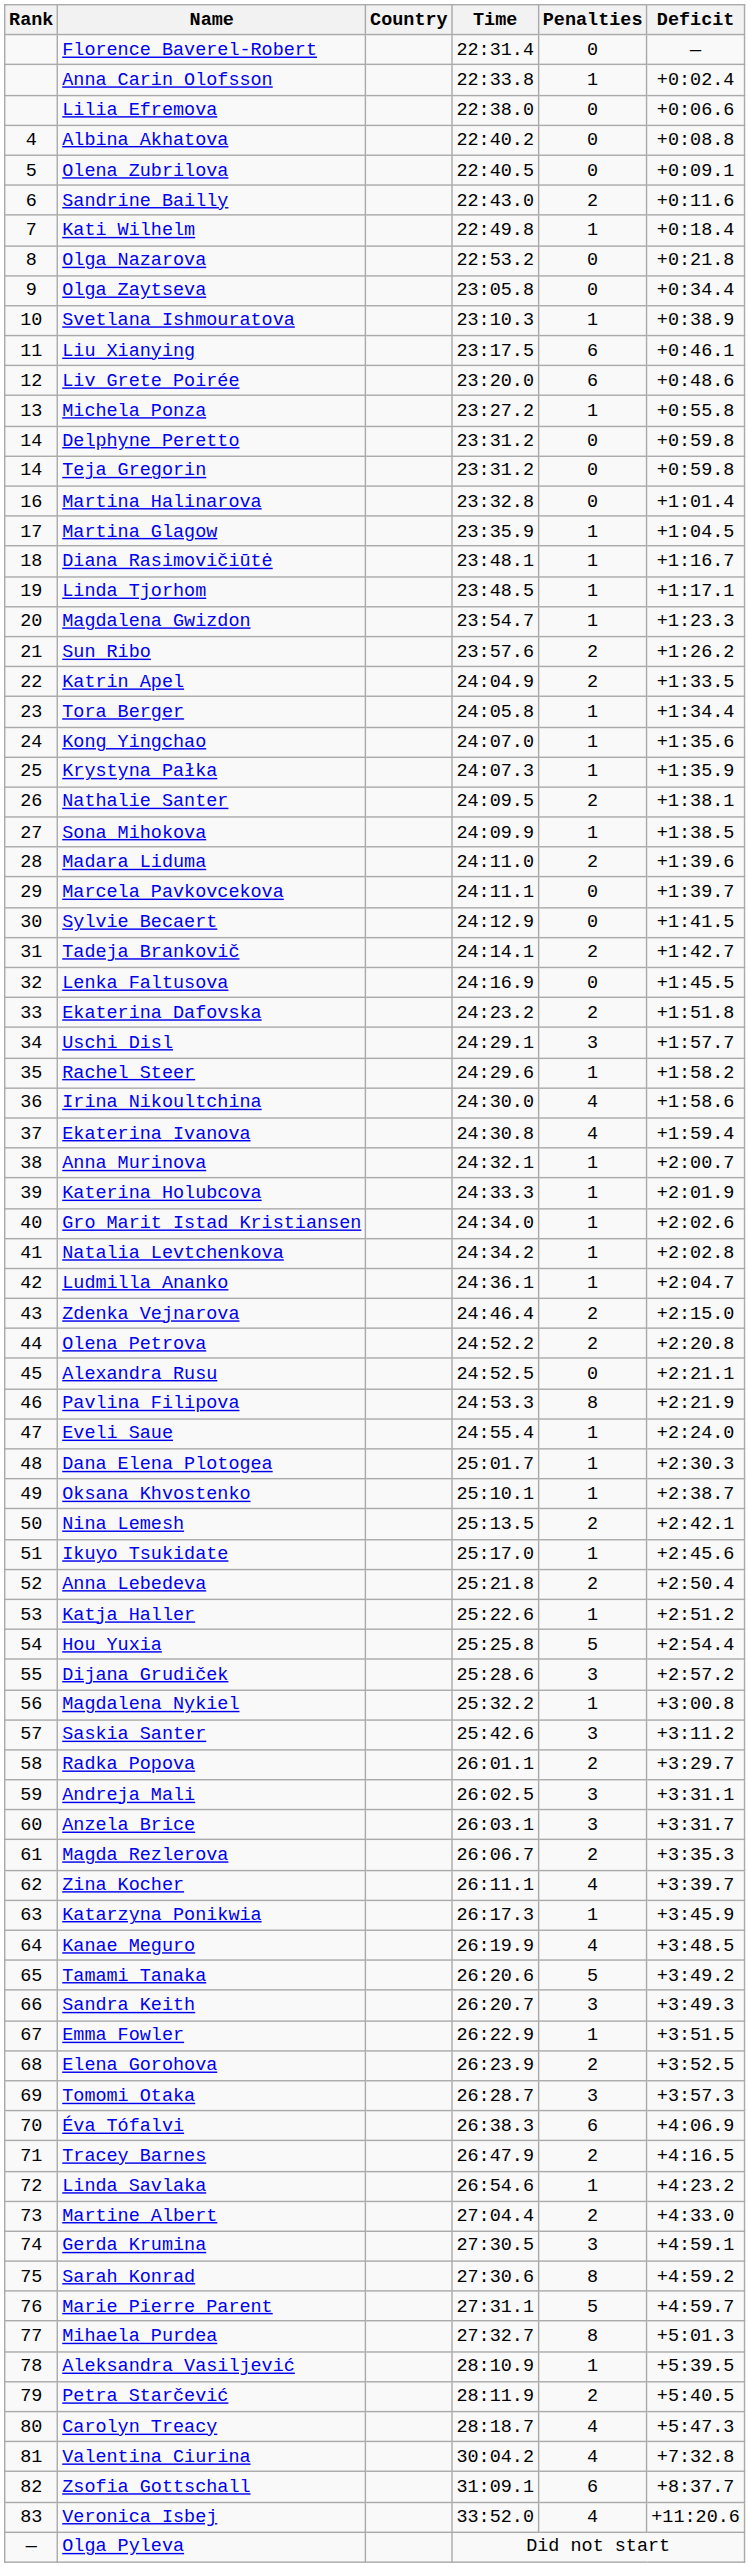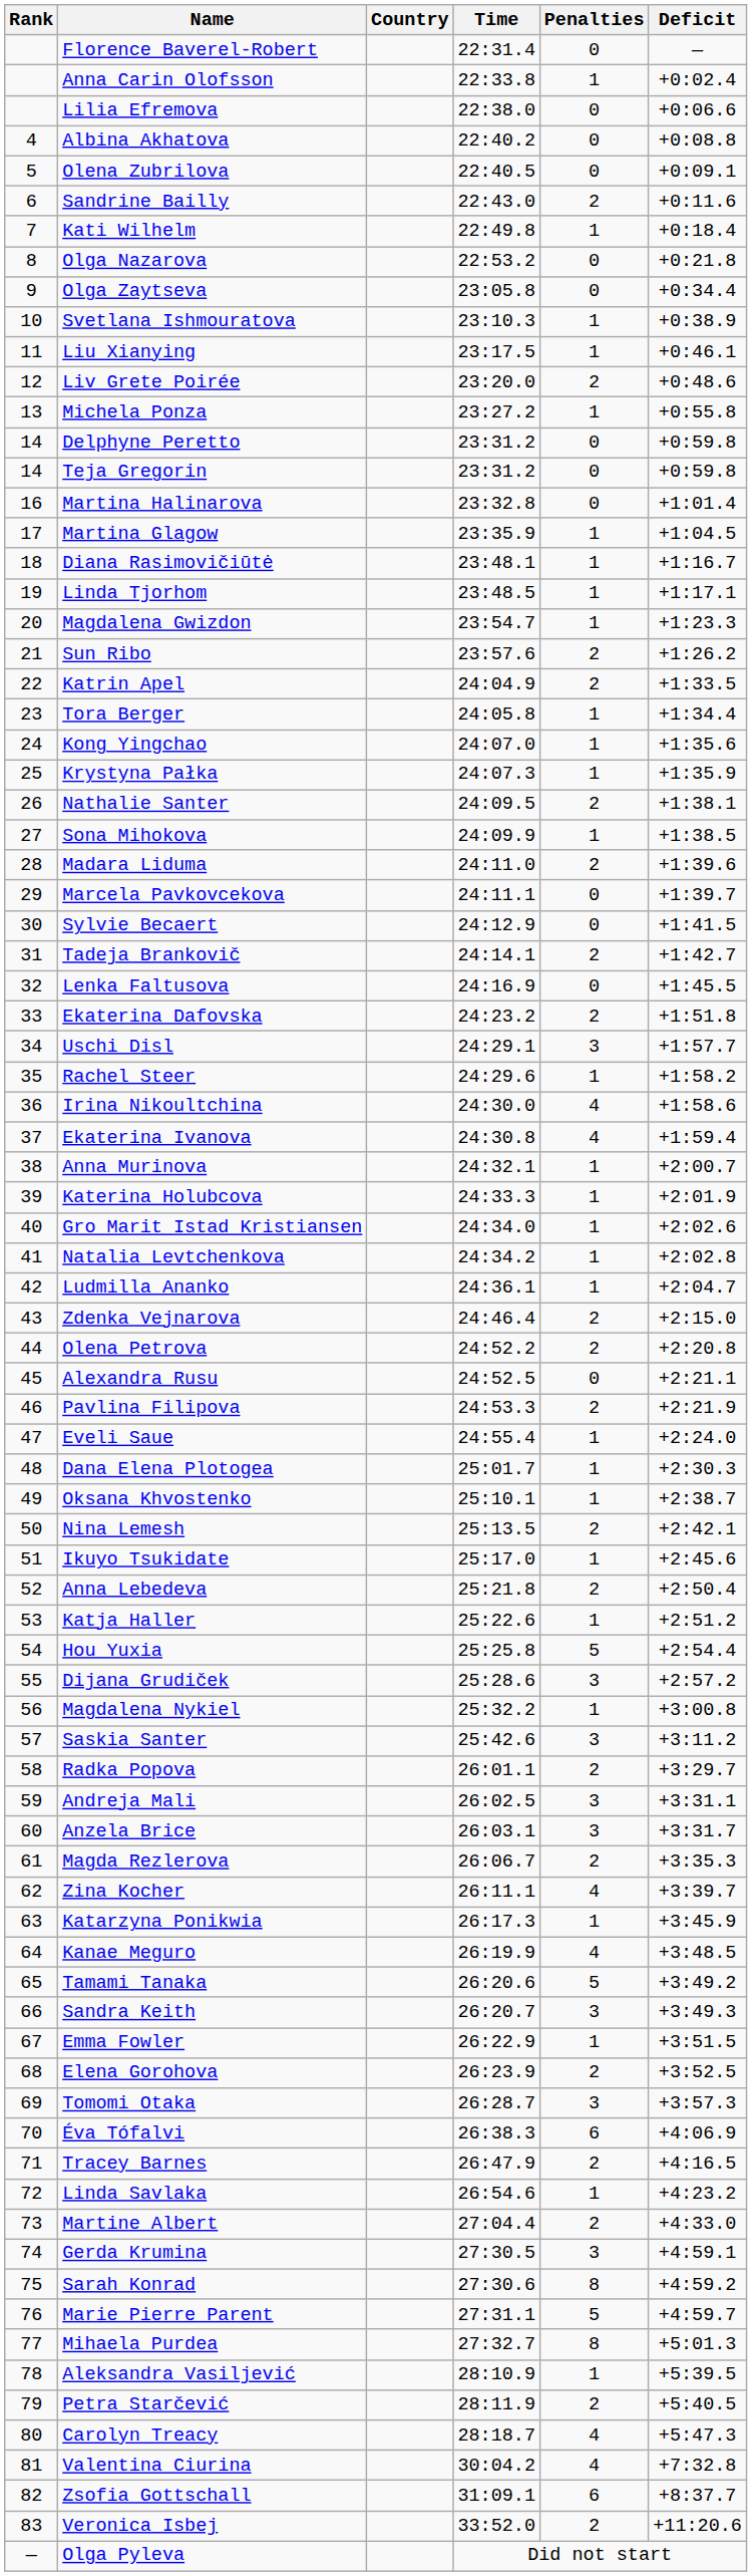 <table class="wikitable sortable" style="text-align:center">
 <tr>
 <th>Rank</th>
 <th>Name</th>
 <th>Country</th>
 <th>Time</th>
 <th>Penalties</th>
 <th>Deficit</th>
 </tr>
 <tr>
 <td></td>
 <td align=left><a href='#'>Florence Baverel-Robert</a></td>
 <td align=left></td>
 <td>22:31.4</td>
 <td>0</td>
 <td>—</td>
 </tr>
 <tr>
 <td></td>
 <td align=left><a href='#'>Anna Carin Olofsson</a></td>
 <td align=left></td>
 <td>22:33.8</td>
 <td>1</td>
 <td>+0:02.4</td>
 </tr>
 <tr>
 <td></td>
 <td align=left><a href='#'>Lilia Efremova</a></td>
 <td align=left></td>
 <td>22:38.0</td>
 <td>0</td>
 <td>+0:06.6</td>
 </tr>
 <tr>
 <td>4</td>
 <td align=left><a href='#'>Albina Akhatova</a></td>
 <td align=left></td>
 <td>22:40.2</td>
 <td>0</td>
 <td>+0:08.8</td>
 </tr>
 <tr>
 <td>5</td>
 <td align=left><a href='#'>Olena Zubrilova</a></td>
 <td align=left></td>
 <td>22:40.5</td>
 <td>0</td>
 <td>+0:09.1</td>
 </tr>
 <tr>
 <td>6</td>
 <td align=left><a href='#'>Sandrine Bailly</a></td>
 <td align=left></td>
 <td>22:43.0</td>
 <td>2</td>
 <td>+0:11.6</td>
 </tr>
 <tr>
 <td>7</td>
 <td align=left><a href='#'>Kati Wilhelm</a></td>
 <td align=left></td>
 <td>22:49.8</td>
 <td>1</td>
 <td>+0:18.4</td>
 </tr>
 <tr>
 <td>8</td>
 <td align=left><a href='#'>Olga Nazarova</a></td>
 <td align=left></td>
 <td>22:53.2</td>
 <td>0</td>
 <td>+0:21.8</td>
 </tr>
 <tr>
 <td>9</td>
 <td align=left><a href='#'>Olga Zaytseva</a></td>
 <td align=left></td>
 <td>23:05.8</td>
 <td>0</td>
 <td>+0:34.4</td>
 </tr>
 <tr>
 <td>10</td>
 <td align=left><a href='#'>Svetlana Ishmouratova</a></td>
 <td align=left></td>
 <td>23:10.3</td>
 <td>1</td>
 <td>+0:38.9</td>
 </tr>
 <tr>
 <td>11</td>
 <td align=left><a href='#'>Liu Xianying</a></td>
 <td align=left></td>
 <td>23:17.5</td>
-<td>6</td>
+<td>1</td>
 <td>+0:46.1</td>
 </tr>
 <tr>
 <td>12</td>
 <td align=left><a href='#'>Liv Grete Poirée</a></td>
 <td align=left></td>
 <td>23:20.0</td>
-<td>6</td>
+<td>2</td>
 <td>+0:48.6</td>
 </tr>
 <tr>
 <td>13</td>
 <td align=left><a href='#'>Michela Ponza</a></td>
 <td align=left></td>
 <td>23:27.2</td>
 <td>1</td>
 <td>+0:55.8</td>
 </tr>
 <tr>
 <td>14</td>
 <td align=left><a href='#'>Delphyne Peretto</a></td>
 <td align=left></td>
 <td>23:31.2</td>
 <td>0</td>
 <td>+0:59.8</td>
 </tr>
 <tr>
 <td>14</td>
 <td align=left><a href='#'>Teja Gregorin</a></td>
 <td align=left></td>
 <td>23:31.2</td>
 <td>0</td>
 <td>+0:59.8</td>
 </tr>
 <tr>
 <td>16</td>
 <td align=left><a href='#'>Martina Halinarova</a></td>
 <td align=left></td>
 <td>23:32.8</td>
 <td>0</td>
 <td>+1:01.4</td>
 </tr>
 <tr>
 <td>17</td>
 <td align=left><a href='#'>Martina Glagow</a></td>
 <td align=left></td>
 <td>23:35.9</td>
 <td>1</td>
 <td>+1:04.5</td>
 </tr>
 <tr>
 <td>18</td>
 <td align=left><a href='#'>Diana Rasimovičiūtė</a></td>
 <td align=left></td>
 <td>23:48.1</td>
 <td>1</td>
 <td>+1:16.7</td>
 </tr>
 <tr>
 <td>19</td>
 <td align=left><a href='#'>Linda Tjorhom</a></td>
 <td align=left></td>
 <td>23:48.5</td>
 <td>1</td>
 <td>+1:17.1</td>
 </tr>
 <tr>
 <td>20</td>
 <td align=left><a href='#'>Magdalena Gwizdon</a></td>
 <td align=left></td>
 <td>23:54.7</td>
 <td>1</td>
 <td>+1:23.3</td>
 </tr>
 <tr>
 <td>21</td>
 <td align=left><a href='#'>Sun Ribo</a></td>
 <td align=left></td>
 <td>23:57.6</td>
 <td>2</td>
 <td>+1:26.2</td>
 </tr>
 <tr>
 <td>22</td>
 <td align=left><a href='#'>Katrin Apel</a></td>
 <td align=left></td>
 <td>24:04.9</td>
 <td>2</td>
 <td>+1:33.5</td>
 </tr>
 <tr>
 <td>23</td>
 <td align=left><a href='#'>Tora Berger</a></td>
 <td align=left></td>
 <td>24:05.8</td>
 <td>1</td>
 <td>+1:34.4</td>
 </tr>
 <tr>
 <td>24</td>
 <td align=left><a href='#'>Kong Yingchao</a></td>
 <td align=left></td>
 <td>24:07.0</td>
 <td>1</td>
 <td>+1:35.6</td>
 </tr>
 <tr>
 <td>25</td>
 <td align=left><a href='#'>Krystyna Pałka</a></td>
 <td align=left></td>
 <td>24:07.3</td>
 <td>1</td>
 <td>+1:35.9</td>
 </tr>
 <tr>
 <td>26</td>
 <td align=left><a href='#'>Nathalie Santer</a></td>
 <td align=left></td>
 <td>24:09.5</td>
 <td>2</td>
 <td>+1:38.1</td>
 </tr>
 <tr>
 <td>27</td>
 <td align=left><a href='#'>Sona Mihokova</a></td>
 <td align=left></td>
 <td>24:09.9</td>
 <td>1</td>
 <td>+1:38.5</td>
 </tr>
 <tr>
 <td>28</td>
 <td align=left><a href='#'>Madara Liduma</a></td>
 <td align=left></td>
 <td>24:11.0</td>
 <td>2</td>
 <td>+1:39.6</td>
 </tr>
 <tr>
 <td>29</td>
 <td align=left><a href='#'>Marcela Pavkovcekova</a></td>
 <td align=left></td>
 <td>24:11.1</td>
 <td>0</td>
 <td>+1:39.7</td>
 </tr>
 <tr>
 <td>30</td>
 <td align=left><a href='#'>Sylvie Becaert</a></td>
 <td align=left></td>
 <td>24:12.9</td>
 <td>0</td>
 <td>+1:41.5</td>
 </tr>
 <tr>
 <td>31</td>
 <td align=left><a href='#'>Tadeja Brankovič</a></td>
 <td align=left></td>
 <td>24:14.1</td>
 <td>2</td>
 <td>+1:42.7</td>
 </tr>
 <tr>
 <td>32</td>
 <td align=left><a href='#'>Lenka Faltusova</a></td>
 <td align=left></td>
 <td>24:16.9</td>
 <td>0</td>
 <td>+1:45.5</td>
 </tr>
 <tr>
 <td>33</td>
 <td align=left><a href='#'>Ekaterina Dafovska</a></td>
 <td align=left></td>
 <td>24:23.2</td>
 <td>2</td>
 <td>+1:51.8</td>
 </tr>
 <tr>
 <td>34</td>
 <td align=left><a href='#'>Uschi Disl</a></td>
 <td align=left></td>
 <td>24:29.1</td>
 <td>3</td>
 <td>+1:57.7</td>
 </tr>
 <tr>
 <td>35</td>
 <td align=left><a href='#'>Rachel Steer</a></td>
 <td align=left></td>
 <td>24:29.6</td>
 <td>1</td>
 <td>+1:58.2</td>
 </tr>
 <tr>
 <td>36</td>
 <td align=left><a href='#'>Irina Nikoultchina</a></td>
 <td align=left></td>
 <td>24:30.0</td>
 <td>4</td>
 <td>+1:58.6</td>
 </tr>
 <tr>
 <td>37</td>
 <td align=left><a href='#'>Ekaterina Ivanova</a></td>
 <td align=left></td>
 <td>24:30.8</td>
 <td>4</td>
 <td>+1:59.4</td>
 </tr>
 <tr>
 <td>38</td>
 <td align=left><a href='#'>Anna Murinova</a></td>
 <td align=left></td>
 <td>24:32.1</td>
 <td>1</td>
 <td>+2:00.7</td>
 </tr>
 <tr>
 <td>39</td>
 <td align=left><a href='#'>Katerina Holubcova</a></td>
 <td align=left></td>
 <td>24:33.3</td>
 <td>1</td>
 <td>+2:01.9</td>
 </tr>
 <tr>
 <td>40</td>
 <td align=left><a href='#'>Gro Marit Istad Kristiansen</a></td>
 <td align=left></td>
 <td>24:34.0</td>
 <td>1</td>
 <td>+2:02.6</td>
 </tr>
 <tr>
 <td>41</td>
 <td align=left><a href='#'>Natalia Levtchenkova</a></td>
 <td align=left></td>
 <td>24:34.2</td>
 <td>1</td>
 <td>+2:02.8</td>
 </tr>
 <tr>
 <td>42</td>
 <td align=left><a href='#'>Ludmilla Ananko</a></td>
 <td align=left></td>
 <td>24:36.1</td>
 <td>1</td>
 <td>+2:04.7</td>
 </tr>
 <tr>
 <td>43</td>
 <td align=left><a href='#'>Zdenka Vejnarova</a></td>
 <td align=left></td>
 <td>24:46.4</td>
 <td>2</td>
 <td>+2:15.0</td>
 </tr>
 <tr>
 <td>44</td>
 <td align=left><a href='#'>Olena Petrova</a></td>
 <td align=left></td>
 <td>24:52.2</td>
 <td>2</td>
 <td>+2:20.8</td>
 </tr>
 <tr>
 <td>45</td>
 <td align=left><a href='#'>Alexandra Rusu</a></td>
 <td align=left></td>
 <td>24:52.5</td>
 <td>0</td>
 <td>+2:21.1</td>
 </tr>
 <tr>
 <td>46</td>
 <td align=left><a href='#'>Pavlina Filipova</a></td>
 <td align=left></td>
 <td>24:53.3</td>
-<td>8</td>
+<td>2</td>
 <td>+2:21.9</td>
 </tr>
 <tr>
 <td>47</td>
 <td align=left><a href='#'>Eveli Saue</a></td>
 <td align=left></td>
 <td>24:55.4</td>
 <td>1</td>
 <td>+2:24.0</td>
 </tr>
 <tr>
 <td>48</td>
 <td align=left><a href='#'>Dana Elena Plotogea</a></td>
 <td align=left></td>
 <td>25:01.7</td>
 <td>1</td>
 <td>+2:30.3</td>
 </tr>
 <tr>
 <td>49</td>
 <td align=left><a href='#'>Oksana Khvostenko</a></td>
 <td align=left></td>
 <td>25:10.1</td>
 <td>1</td>
 <td>+2:38.7</td>
 </tr>
 <tr>
 <td>50</td>
 <td align=left><a href='#'>Nina Lemesh</a></td>
 <td align=left></td>
 <td>25:13.5</td>
 <td>2</td>
 <td>+2:42.1</td>
 </tr>
 <tr>
 <td>51</td>
 <td align=left><a href='#'>Ikuyo Tsukidate</a></td>
 <td align=left></td>
 <td>25:17.0</td>
 <td>1</td>
 <td>+2:45.6</td>
 </tr>
 <tr>
 <td>52</td>
 <td align=left><a href='#'>Anna Lebedeva</a></td>
 <td align=left></td>
 <td>25:21.8</td>
 <td>2</td>
 <td>+2:50.4</td>
 </tr>
 <tr>
 <td>53</td>
 <td align=left><a href='#'>Katja Haller</a></td>
 <td align=left></td>
 <td>25:22.6</td>
 <td>1</td>
 <td>+2:51.2</td>
 </tr>
 <tr>
 <td>54</td>
 <td align=left><a href='#'>Hou Yuxia</a></td>
 <td align=left></td>
 <td>25:25.8</td>
 <td>5</td>
 <td>+2:54.4</td>
 </tr>
 <tr>
 <td>55</td>
 <td align=left><a href='#'>Dijana Grudiček</a></td>
 <td align=left></td>
 <td>25:28.6</td>
 <td>3</td>
 <td>+2:57.2</td>
 </tr>
 <tr>
 <td>56</td>
 <td align=left><a href='#'>Magdalena Nykiel</a></td>
 <td align=left></td>
 <td>25:32.2</td>
 <td>1</td>
 <td>+3:00.8</td>
 </tr>
 <tr>
 <td>57</td>
 <td align=left><a href='#'>Saskia Santer</a></td>
 <td align=left></td>
 <td>25:42.6</td>
 <td>3</td>
 <td>+3:11.2</td>
 </tr>
 <tr>
 <td>58</td>
 <td align=left><a href='#'>Radka Popova</a></td>
 <td align=left></td>
 <td>26:01.1</td>
 <td>2</td>
 <td>+3:29.7</td>
 </tr>
 <tr>
 <td>59</td>
 <td align=left><a href='#'>Andreja Mali</a></td>
 <td align=left></td>
 <td>26:02.5</td>
 <td>3</td>
 <td>+3:31.1</td>
 </tr>
 <tr>
 <td>60</td>
 <td align=left><a href='#'>Anzela Brice</a></td>
 <td align=left></td>
 <td>26:03.1</td>
 <td>3</td>
 <td>+3:31.7</td>
 </tr>
 <tr>
 <td>61</td>
 <td align=left><a href='#'>Magda Rezlerova</a></td>
 <td align=left></td>
 <td>26:06.7</td>
 <td>2</td>
 <td>+3:35.3</td>
 </tr>
 <tr>
 <td>62</td>
 <td align=left><a href='#'>Zina Kocher</a></td>
 <td align=left></td>
 <td>26:11.1</td>
 <td>4</td>
 <td>+3:39.7</td>
 </tr>
 <tr>
 <td>63</td>
 <td align=left><a href='#'>Katarzyna Ponikwia</a></td>
 <td align=left></td>
 <td>26:17.3</td>
 <td>1</td>
 <td>+3:45.9</td>
 </tr>
 <tr>
 <td>64</td>
 <td align=left><a href='#'>Kanae Meguro</a></td>
 <td align=left></td>
 <td>26:19.9</td>
 <td>4</td>
 <td>+3:48.5</td>
 </tr>
 <tr>
 <td>65</td>
 <td align=left><a href='#'>Tamami Tanaka</a></td>
 <td align=left></td>
 <td>26:20.6</td>
 <td>5</td>
 <td>+3:49.2</td>
 </tr>
 <tr>
 <td>66</td>
 <td align=left><a href='#'>Sandra Keith</a></td>
 <td align=left></td>
 <td>26:20.7</td>
 <td>3</td>
 <td>+3:49.3</td>
 </tr>
 <tr>
 <td>67</td>
 <td align=left><a href='#'>Emma Fowler</a></td>
 <td align=left></td>
 <td>26:22.9</td>
 <td>1</td>
 <td>+3:51.5</td>
 </tr>
 <tr>
 <td>68</td>
 <td align=left><a href='#'>Elena Gorohova</a></td>
 <td align=left></td>
 <td>26:23.9</td>
 <td>2</td>
 <td>+3:52.5</td>
 </tr>
 <tr>
 <td>69</td>
 <td align=left><a href='#'>Tomomi Otaka</a></td>
 <td align=left></td>
 <td>26:28.7</td>
 <td>3</td>
 <td>+3:57.3</td>
 </tr>
 <tr>
 <td>70</td>
 <td align=left><a href='#'>Éva Tófalvi</a></td>
 <td align=left></td>
 <td>26:38.3</td>
 <td>6</td>
 <td>+4:06.9</td>
 </tr>
 <tr>
 <td>71</td>
 <td align=left><a href='#'>Tracey Barnes</a></td>
 <td align=left></td>
 <td>26:47.9</td>
 <td>2</td>
 <td>+4:16.5</td>
 </tr>
 <tr>
 <td>72</td>
 <td align=left><a href='#'>Linda Savlaka</a></td>
 <td align=left></td>
 <td>26:54.6</td>
 <td>1</td>
 <td>+4:23.2</td>
 </tr>
 <tr>
 <td>73</td>
 <td align=left><a href='#'>Martine Albert</a></td>
 <td align=left></td>
 <td>27:04.4</td>
 <td>2</td>
 <td>+4:33.0</td>
 </tr>
 <tr>
 <td>74</td>
 <td align=left><a href='#'>Gerda Krumina</a></td>
 <td align=left></td>
 <td>27:30.5</td>
 <td>3</td>
 <td>+4:59.1</td>
 </tr>
 <tr>
 <td>75</td>
 <td align=left><a href='#'>Sarah Konrad</a></td>
 <td align=left></td>
 <td>27:30.6</td>
 <td>8</td>
 <td>+4:59.2</td>
 </tr>
 <tr>
 <td>76</td>
 <td align=left><a href='#'>Marie Pierre Parent</a></td>
 <td align=left></td>
 <td>27:31.1</td>
 <td>5</td>
 <td>+4:59.7</td>
 </tr>
 <tr>
 <td>77</td>
 <td align=left><a href='#'>Mihaela Purdea</a></td>
 <td align=left></td>
 <td>27:32.7</td>
 <td>8</td>
 <td>+5:01.3</td>
 </tr>
 <tr>
 <td>78</td>
 <td align=left><a href='#'>Aleksandra Vasiljević</a></td>
 <td align=left></td>
 <td>28:10.9</td>
 <td>1</td>
 <td>+5:39.5</td>
 </tr>
 <tr>
 <td>79</td>
 <td align=left><a href='#'>Petra Starčević</a></td>
 <td align=left></td>
 <td>28:11.9</td>
 <td>2</td>
 <td>+5:40.5</td>
 </tr>
 <tr>
 <td>80</td>
 <td align=left><a href='#'>Carolyn Treacy</a></td>
 <td align=left></td>
 <td>28:18.7</td>
 <td>4</td>
 <td>+5:47.3</td>
 </tr>
 <tr>
 <td>81</td>
 <td align=left><a href='#'>Valentina Ciurina</a></td>
 <td align=left></td>
 <td>30:04.2</td>
 <td>4</td>
 <td>+7:32.8</td>
 </tr>
 <tr>
 <td>82</td>
 <td align=left><a href='#'>Zsofia Gottschall</a></td>
 <td align=left></td>
 <td>31:09.1</td>
 <td>6</td>
 <td>+8:37.7</td>
 </tr>
 <tr>
 <td>83</td>
 <td align=left><a href='#'>Veronica Isbej</a></td>
 <td align=left></td>
 <td>33:52.0</td>
-<td>4</td>
+<td>2</td>
 <td>+11:20.6</td>
 </tr>
 <tr>
 <td>—</td>
 <td align=left><a href='#'>Olga Pyleva</a></td>
 <td align=left></td>
 <td colspan=4>Did not start</td>
 </tr>
 </table>
